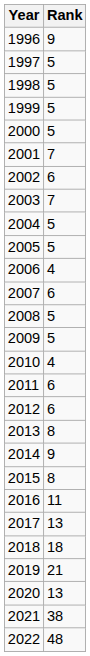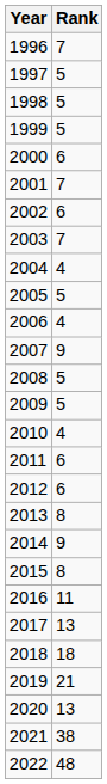 <table class="wikitable floatright sortable">
 <tr>
 <th>Year</th>
 <th>Rank</th>
 </tr>
 <tr>
 <td>1996</td>
-<td>9</td>
+<td>7</td>
 </tr>
 <tr>
 <td>1997</td>
 <td>5</td>
 </tr>
 <tr>
 <td>1998</td>
 <td>5</td>
 </tr>
 <tr>
 <td>1999</td>
 <td>5</td>
 </tr>
 <tr>
 <td>2000</td>
-<td>5</td>
+<td>6</td>
 </tr>
 <tr>
 <td>2001</td>
 <td>7</td>
 </tr>
 <tr>
 <td>2002</td>
 <td>6</td>
 </tr>
 <tr>
 <td>2003</td>
 <td>7</td>
 </tr>
 <tr>
 <td>2004</td>
-<td>5</td>
+<td>4</td>
 </tr>
 <tr>
 <td>2005</td>
 <td>5</td>
 </tr>
 <tr>
 <td>2006</td>
 <td>4</td>
 </tr>
 <tr>
 <td>2007</td>
-<td>6</td>
+<td>9</td>
 </tr>
 <tr>
 <td>2008</td>
 <td>5</td>
 </tr>
 <tr>
 <td>2009</td>
 <td>5</td>
 </tr>
 <tr>
 <td>2010</td>
 <td>4</td>
 </tr>
 <tr>
 <td>2011</td>
 <td>6</td>
 </tr>
 <tr>
 <td>2012</td>
 <td>6</td>
 </tr>
 <tr>
 <td>2013</td>
 <td>8</td>
 </tr>
 <tr>
 <td>2014</td>
 <td>9</td>
 </tr>
 <tr>
 <td>2015</td>
 <td>8</td>
 </tr>
 <tr>
 <td>2016</td>
 <td>11</td>
 </tr>
 <tr>
 <td>2017</td>
 <td>13</td>
 </tr>
 <tr>
 <td>2018</td>
 <td>18</td>
 </tr>
 <tr>
 <td>2019</td>
 <td>21</td>
 </tr>
 <tr>
 <td>2020</td>
 <td>13</td>
 </tr>
 <tr>
 <td>2021</td>
 <td>38</td>
 </tr>
 <tr>
 <td>2022</td>
 <td>48</td>
 </tr>
 </table>
